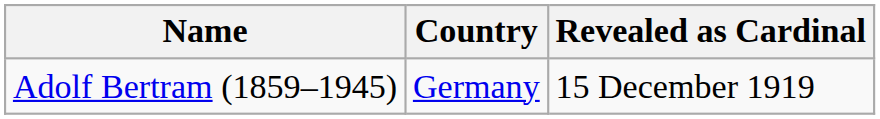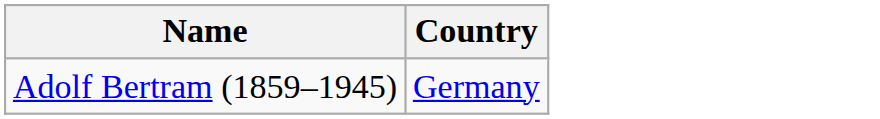 <table class="wikitable">
 <tr>
 <th>Name</th>
 <th>Country</th>
-<th>Revealed as Cardinal</th>
 </tr>
 <tr>
 <td><a href='#'>Adolf Bertram</a> (1859–1945)</td>
 <td> <a href='#'>Germany</a></td>
-<td>15 December 1919</td>
 </tr>
 </table>
